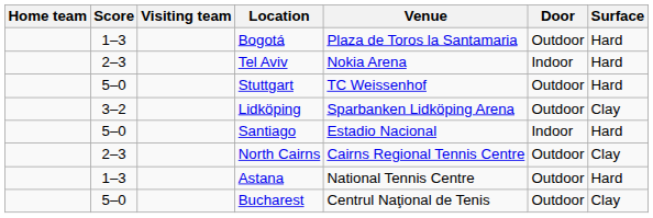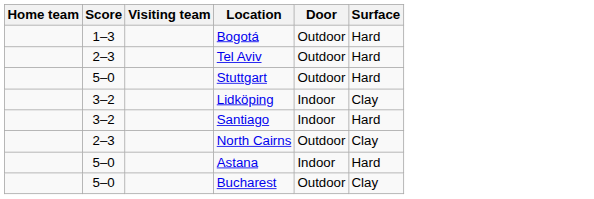 <table class="wikitable" style="border:1px solid #aaa;">
 <tr>
 <th>Home team</th>
 <th>Score</th>
 <th>Visiting team</th>
 <th>Location</th>
-<th>Venue</th>
 <th>Door</th>
 <th>Surface</th>
 </tr>
 <tr>
 <td></td>
 <td style="text-align:center;">1–3</td>
 <td><strong></strong></td>
 <td><a href='#'>Bogotá</a></td>
-<td><a href='#'>Plaza de Toros la Santamaria</a></td>
 <td>Outdoor</td>
 <td>Hard</td>
 </tr>
 <tr>
 <td></td>
 <td style="text-align:center;">2–3</td>
 <td></td>
 <td><a href='#'>Tel Aviv</a></td>
-<td><a href='#'>Nokia Arena</a></td>
-<td>Indoor</td>
+<td>Outdoor</td>
 <td>Hard</td>
 </tr>
 <tr>
 <td><strong></strong></td>
 <td style="text-align:center;">5–0</td>
 <td></td>
 <td><a href='#'>Stuttgart</a></td>
-<td><a href='#'>TC Weissenhof</a></td>
 <td>Outdoor</td>
 <td>Hard</td>
 </tr>
 <tr>
 <td><strong></strong></td>
 <td style="text-align:center;">3–2</td>
 <td></td>
 <td><a href='#'>Lidköping</a></td>
-<td><a href='#'>Sparbanken Lidköping Arena</a></td>
-<td>Outdoor</td>
+<td>Indoor</td>
 <td>Clay</td>
 </tr>
 <tr>
 <td><strong></strong></td>
-<td style="text-align:center;">5–0</td>
+<td style="text-align:center;">3–2</td>
 <td></td>
 <td><a href='#'>Santiago</a></td>
-<td><a href='#'>Estadio Nacional</a></td>
 <td>Indoor</td>
 <td>Hard</td>
 </tr>
 <tr>
 <td></td>
 <td style="text-align:center;">2–3</td>
 <td><strong></strong></td>
 <td><a href='#'>North Cairns</a></td>
-<td><a href='#'>Cairns Regional Tennis Centre</a></td>
 <td>Outdoor</td>
 <td>Clay</td>
 </tr>
 <tr>
 <td><strong></strong></td>
-<td style="text-align:center;">1–3</td>
+<td style="text-align:center;">5–0</td>
 <td></td>
 <td><a href='#'>Astana</a></td>
-<td>National Tennis Centre</td>
-<td>Outdoor</td>
+<td>Indoor</td>
 <td>Hard</td>
 </tr>
 <tr>
 <td><strong></strong></td>
 <td style="text-align:center;">5–0</td>
 <td></td>
 <td><a href='#'>Bucharest</a></td>
-<td>Centrul Naţional de Tenis</td>
 <td>Outdoor</td>
 <td>Clay</td>
 </tr>
 </table>
